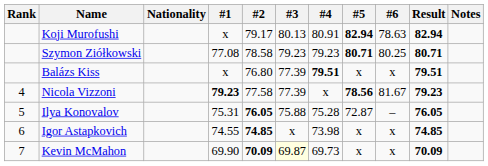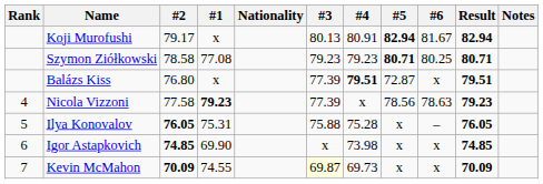 <table class="wikitable sortable" style="text-align:center">
 <tr>
 <th>Rank</th>
 <th>Name</th>
+<th>#2</th>
+<th>#1</th>
 <th>Nationality</th>
-<th>#1</th>
-<th>#2</th>
 <th>#3</th>
 <th>#4</th>
 <th>#5</th>
 <th>#6</th>
 <th>Result</th>
 <th>Notes</th>
 </tr>
 <tr>
 <td></td>
 <td align=left><a href='#'>Koji Murofushi</a></td>
+<td>79.17</td>
+<td>x</td>
 <td align=left></td>
-<td>x</td>
-<td>79.17</td>
 <td>80.13</td>
 <td>80.91</td>
 <td><strong>82.94</strong></td>
-<td>78.63</td>
+<td>81.67</td>
 <td><strong>82.94</strong></td>
 <td></td>
 </tr>
 <tr>
 <td></td>
 <td align=left><a href='#'>Szymon Ziółkowski</a></td>
+<td>78.58</td>
+<td>77.08</td>
 <td align=left></td>
-<td>77.08</td>
-<td>78.58</td>
 <td>79.23</td>
 <td>79.23</td>
 <td><strong>80.71</strong></td>
 <td>80.25</td>
 <td><strong>80.71</strong></td>
 <td></td>
 </tr>
 <tr>
 <td></td>
 <td align=left><a href='#'>Balázs Kiss</a></td>
+<td>76.80</td>
+<td>x</td>
 <td align=left></td>
-<td>x</td>
-<td>76.80</td>
 <td>77.39</td>
 <td><strong>79.51</strong></td>
-<td>x</td>
+<td>72.87</td>
 <td>x</td>
 <td><strong>79.51</strong></td>
 <td></td>
 </tr>
 <tr>
 <td>4</td>
 <td align=left><a href='#'>Nicola Vizzoni</a></td>
+<td>77.58</td>
+<td><strong>79.23</strong></td>
 <td align=left></td>
-<td><strong>79.23</strong></td>
-<td>77.58</td>
 <td>77.39</td>
 <td>x</td>
-<td><strong>78.56</strong></td>
-<td>81.67</td>
+<td>78.56</td>
+<td>78.63</td>
 <td><strong>79.23</strong></td>
 <td></td>
 </tr>
 <tr>
 <td>5</td>
 <td align=left><a href='#'>Ilya Konovalov</a></td>
+<td><strong>76.05</strong></td>
+<td>75.31</td>
 <td align=left></td>
-<td>75.31</td>
-<td><strong>76.05</strong></td>
 <td>75.88</td>
 <td>75.28</td>
-<td>72.87</td>
+<td>x</td>
 <td>–</td>
 <td><strong>76.05</strong></td>
 <td></td>
 </tr>
 <tr>
 <td>6</td>
 <td align=left><a href='#'>Igor Astapkovich</a></td>
+<td><strong>74.85</strong></td>
+<td>69.90</td>
 <td align=left></td>
-<td>74.55</td>
-<td><strong>74.85</strong></td>
 <td>x</td>
 <td>73.98</td>
 <td>x</td>
 <td>x</td>
 <td><strong>74.85</strong></td>
 <td></td>
 </tr>
 <tr>
 <td>7</td>
 <td align=left><a href='#'>Kevin McMahon</a></td>
+<td><strong>70.09</strong></td>
+<td>74.55</td>
 <td align=left></td>
-<td>69.90</td>
-<td><strong>70.09</strong></td>
 <td style="background: lightyellow;">69.87</td>
 <td>69.73</td>
 <td>x</td>
 <td>x</td>
 <td><strong>70.09</strong></td>
 <td></td>
 </tr>
 </table>
